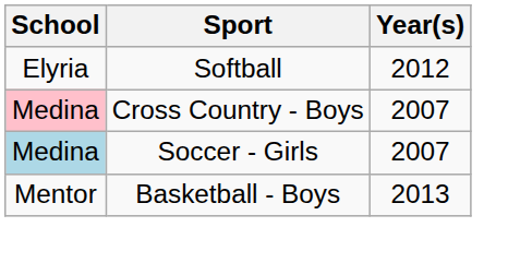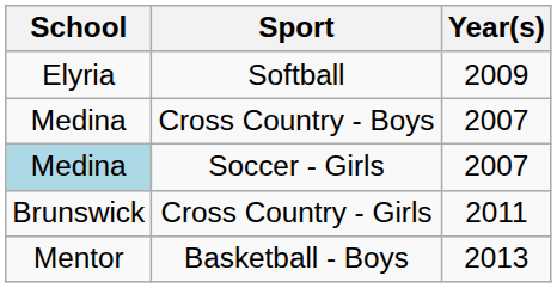 <table class="wikitable" style="text-align:center">
 <tr>
 <th>School</th>
 <th>Sport</th>
 <th>Year(s)</th>
 </tr>
 <tr>
 <td>Elyria</td>
 <td>Softball</td>
-<td>2012</td>
+<td>2009</td>
 </tr>
 <tr>
-<td style="background: pink;">Medina</td>
+<td>Medina</td>
 <td>Cross Country - Boys</td>
 <td>2007</td>
 </tr>
 <tr>
 <td style="background: lightblue;">Medina</td>
 <td>Soccer - Girls</td>
 <td>2007</td>
 </tr>
 <tr>
+<td>Brunswick</td>
+<td>Cross Country - Girls</td>
+<td>2011</td>
+</tr>
+<tr>
 <td>Mentor</td>
 <td>Basketball - Boys</td>
 <td>2013</td>
 </tr>
 </table>
